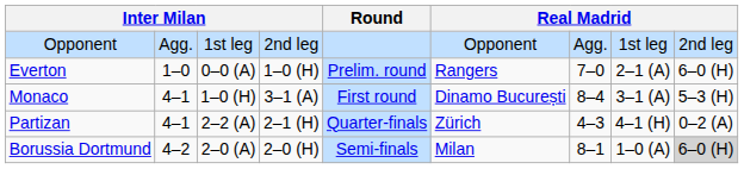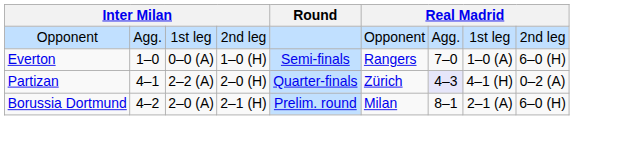 <table class="wikitable" style="text-align:center">
 <tr>
 <th colspan=4> <a href='#'>Inter Milan</a></th>
 <th>Round</th>
 <th colspan=4> <a href='#'>Real Madrid</a></th>
 </tr>
 <tr style="background:#c1e0ff">
 <td>Opponent</td>
 <td>Agg.</td>
 <td>1st leg</td>
 <td>2nd leg</td>
 <td></td>
 <td>Opponent</td>
 <td>Agg.</td>
 <td>1st leg</td>
 <td>2nd leg</td>
 </tr>
 <tr>
 <td align=left> <a href='#'>Everton</a></td>
 <td>1–0</td>
 <td>0–0 (A)</td>
 <td>1–0 (H)</td>
-<td style="background:#c1e0ff;"><a href='#'>Prelim. round</a></td>
+<td style="background:#c1e0ff;"><a href='#'>Semi-finals</a></td>
 <td align=left> <a href='#'>Rangers</a></td>
 <td>7–0</td>
-<td>2–1 (A)</td>
+<td>1–0 (A)</td>
 <td>6–0 (H)</td>
-</tr>
-<tr>
-<td align=left> <a href='#'>Monaco</a></td>
-<td>4–1</td>
-<td>1–0 (H)</td>
-<td>3–1 (A)</td>
-<td style="background:#c1e0ff;"><a href='#'>First round</a></td>
-<td align=left> <a href='#'>Dinamo București</a></td>
-<td>8–4</td>
-<td>3–1 (A)</td>
-<td>5–3 (H)</td>
 </tr>
 <tr>
 <td align=left> <a href='#'>Partizan</a></td>
 <td>4–1</td>
 <td>2–2 (A)</td>
-<td>2–1 (H)</td>
+<td>2–0 (H)</td>
 <td style="background:#c1e0ff;"><a href='#'>Quarter-finals</a></td>
 <td align=left> <a href='#'>Zürich</a></td>
-<td>4–3</td>
+<td style="background: lavender;">4–3</td>
 <td>4–1 (H)</td>
 <td>0–2 (A)</td>
 </tr>
 <tr>
 <td align=left> <a href='#'>Borussia Dortmund</a></td>
 <td>4–2</td>
 <td>2–0 (A)</td>
-<td>2–0 (H)</td>
-<td style="background:#c1e0ff;"><a href='#'>Semi-finals</a></td>
+<td>2–1 (H)</td>
+<td style="background:#c1e0ff;"><a href='#'>Prelim. round</a></td>
 <td align=left> <a href='#'>Milan</a></td>
 <td>8–1</td>
-<td>1–0 (A)</td>
-<td style="background: lightgrey;">6–0 (H)</td>
+<td>2–1 (A)</td>
+<td>6–0 (H)</td>
 </tr>
 </table>
